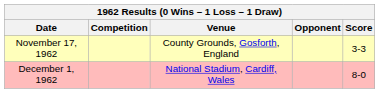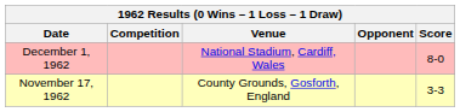 <table class="wikitable sortable">
 <tr>
 <th colspan="5"><strong>1962 Results (0 Wins – 1 Loss – 1 Draw)</strong></th>
 </tr>
 <tr>
 <th>Date</th>
 <th>Competition</th>
 <th>Venue</th>
 <th>Opponent</th>
 <th>Score</th>
 </tr>
+<tr style="background:#fbb;">
+<td align=center>December 1, 1962</td>
+<td align=center></td>
+<td align=center><a href='#'>National Stadium</a>, <a href='#'>Cardiff, Wales</a></td>
+<td></td>
+<td align=center>8-0</td>
+</tr>
 <tr style="background:#ffb;">
 <td align=center>November 17, 1962</td>
 <td align=center></td>
 <td align=center>County Grounds, <a href='#'>Gosforth</a>, England</td>
 <td></td>
 <td align=center>3-3</td>
 </tr>
-<tr style="background:#fbb;">
-<td align=center>December 1, 1962</td>
-<td align=center></td>
-<td align=center><a href='#'>National Stadium</a>, <a href='#'>Cardiff, Wales</a></td>
-<td></td>
-<td align=center>8-0</td>
-</tr>
 </table>
